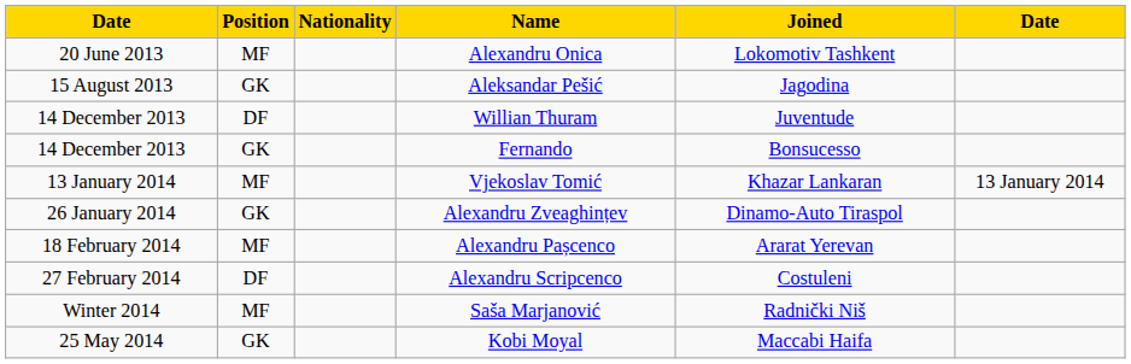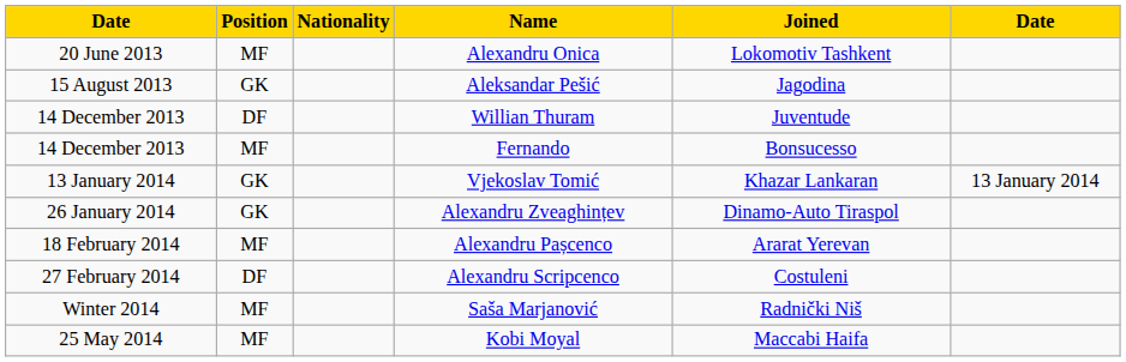 <table class="wikitable"  style="text-align:center; font-size:90%; ">
 <tr>
 <th style="background:gold; color:black; width:150px;">Date</th>
 <th style="background:gold; color:black; width:50px;">Position</th>
 <th style="background:gold; color:black; width:50px;">Nationality</th>
 <th style="background:gold; color:black; width:200px;">Name</th>
 <th style="background:gold; color:black; width:200px;">Joined</th>
 <th style="background:gold; color:black; width:120px;">Date</th>
 </tr>
 <tr>
 <td>20 June 2013</td>
 <td>MF</td>
 <td></td>
 <td><a href='#'>Alexandru Onica</a></td>
 <td><a href='#'>Lokomotiv Tashkent</a></td>
 <td></td>
 </tr>
 <tr>
 <td>15 August 2013</td>
 <td>GK</td>
 <td></td>
 <td><a href='#'>Aleksandar Pešić</a></td>
 <td><a href='#'>Jagodina</a></td>
 <td></td>
 </tr>
 <tr>
 <td>14 December 2013</td>
 <td>DF</td>
 <td></td>
 <td><a href='#'>Willian Thuram</a></td>
 <td><a href='#'>Juventude</a></td>
 <td></td>
 </tr>
 <tr>
 <td>14 December 2013</td>
-<td>GK</td>
+<td>MF</td>
 <td></td>
 <td><a href='#'>Fernando</a></td>
 <td><a href='#'>Bonsucesso</a></td>
 <td></td>
 </tr>
 <tr>
 <td>13 January 2014</td>
-<td>MF</td>
+<td>GK</td>
 <td></td>
 <td><a href='#'>Vjekoslav Tomić</a></td>
 <td><a href='#'>Khazar Lankaran</a></td>
 <td>13 January 2014</td>
 </tr>
 <tr>
 <td>26 January 2014</td>
 <td>GK</td>
 <td></td>
 <td><a href='#'>Alexandru Zveaghințev</a></td>
 <td><a href='#'>Dinamo-Auto Tiraspol</a></td>
 <td></td>
 </tr>
 <tr>
 <td>18 February 2014</td>
 <td>MF</td>
 <td></td>
 <td><a href='#'>Alexandru Pașcenco</a></td>
 <td><a href='#'>Ararat Yerevan</a></td>
 <td></td>
 </tr>
 <tr>
 <td>27 February 2014</td>
 <td>DF</td>
 <td></td>
 <td><a href='#'>Alexandru Scripcenco</a></td>
 <td><a href='#'>Costuleni</a></td>
 <td></td>
 </tr>
 <tr>
 <td>Winter 2014</td>
 <td>MF</td>
 <td></td>
 <td><a href='#'>Saša Marjanović</a></td>
 <td><a href='#'>Radnički Niš</a></td>
 <td></td>
 </tr>
 <tr>
 <td>25 May 2014</td>
-<td>GK</td>
+<td>MF</td>
 <td></td>
 <td><a href='#'>Kobi Moyal</a></td>
 <td><a href='#'>Maccabi Haifa</a></td>
 <td></td>
 </tr>
 </table>
